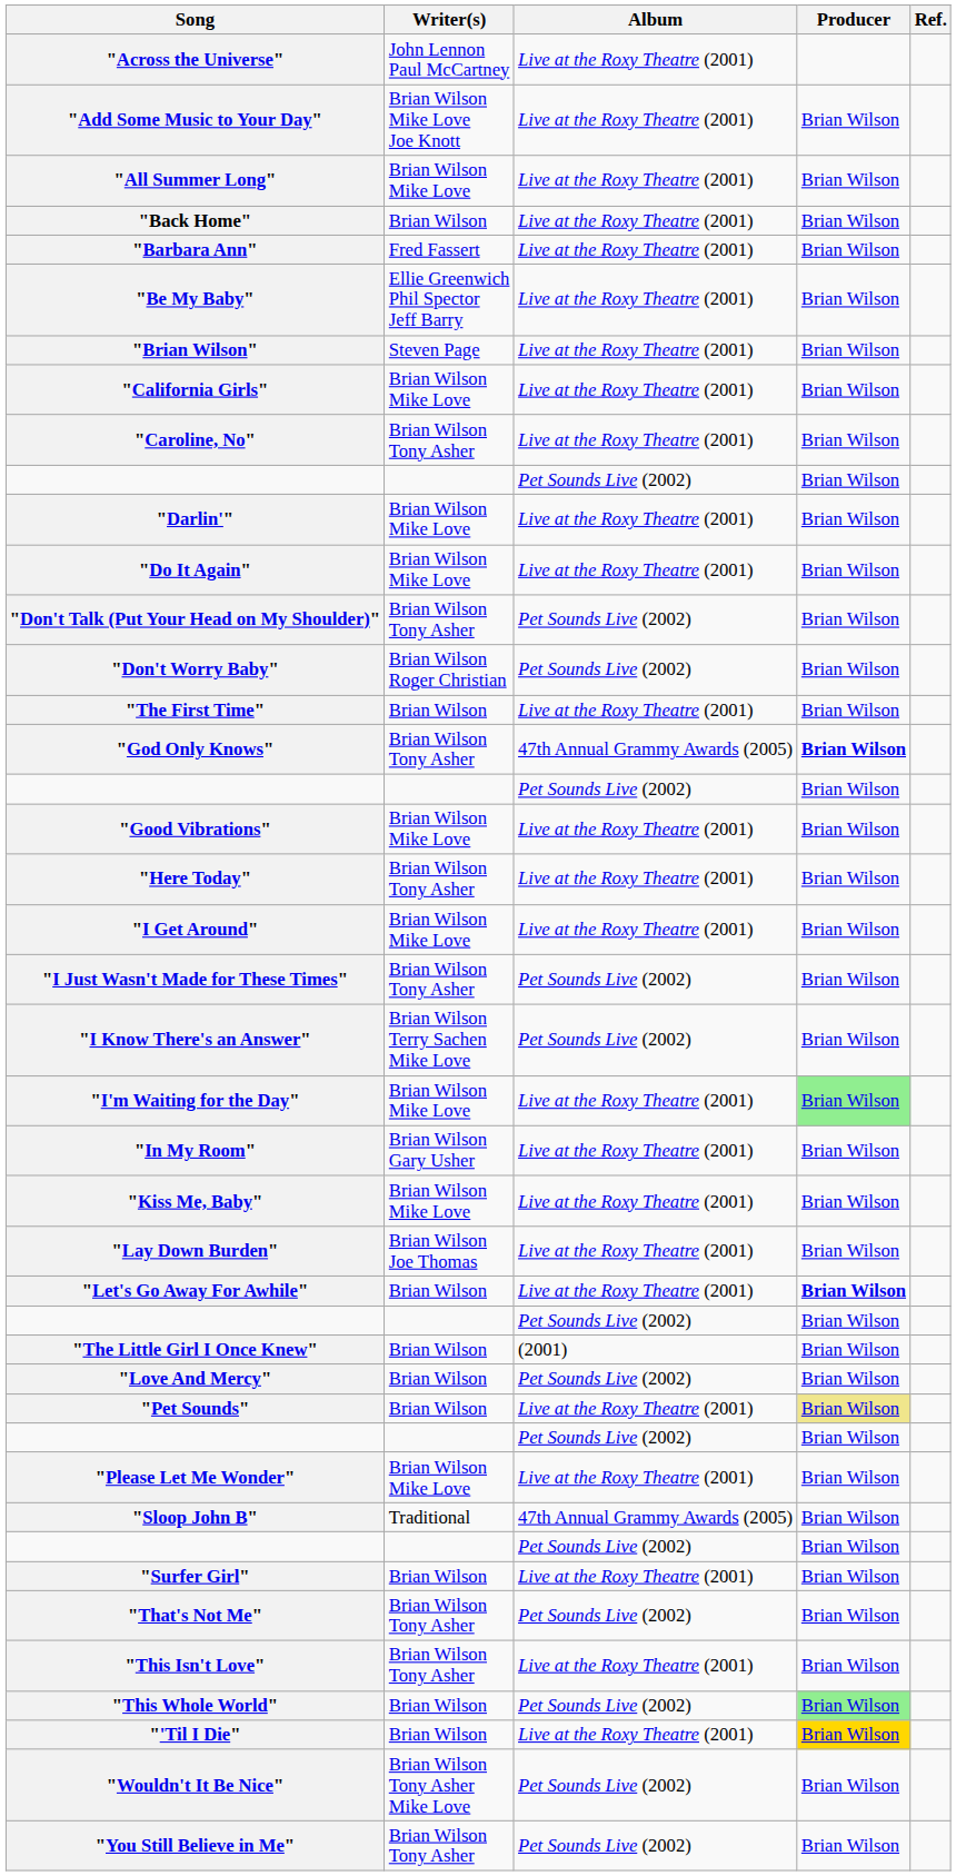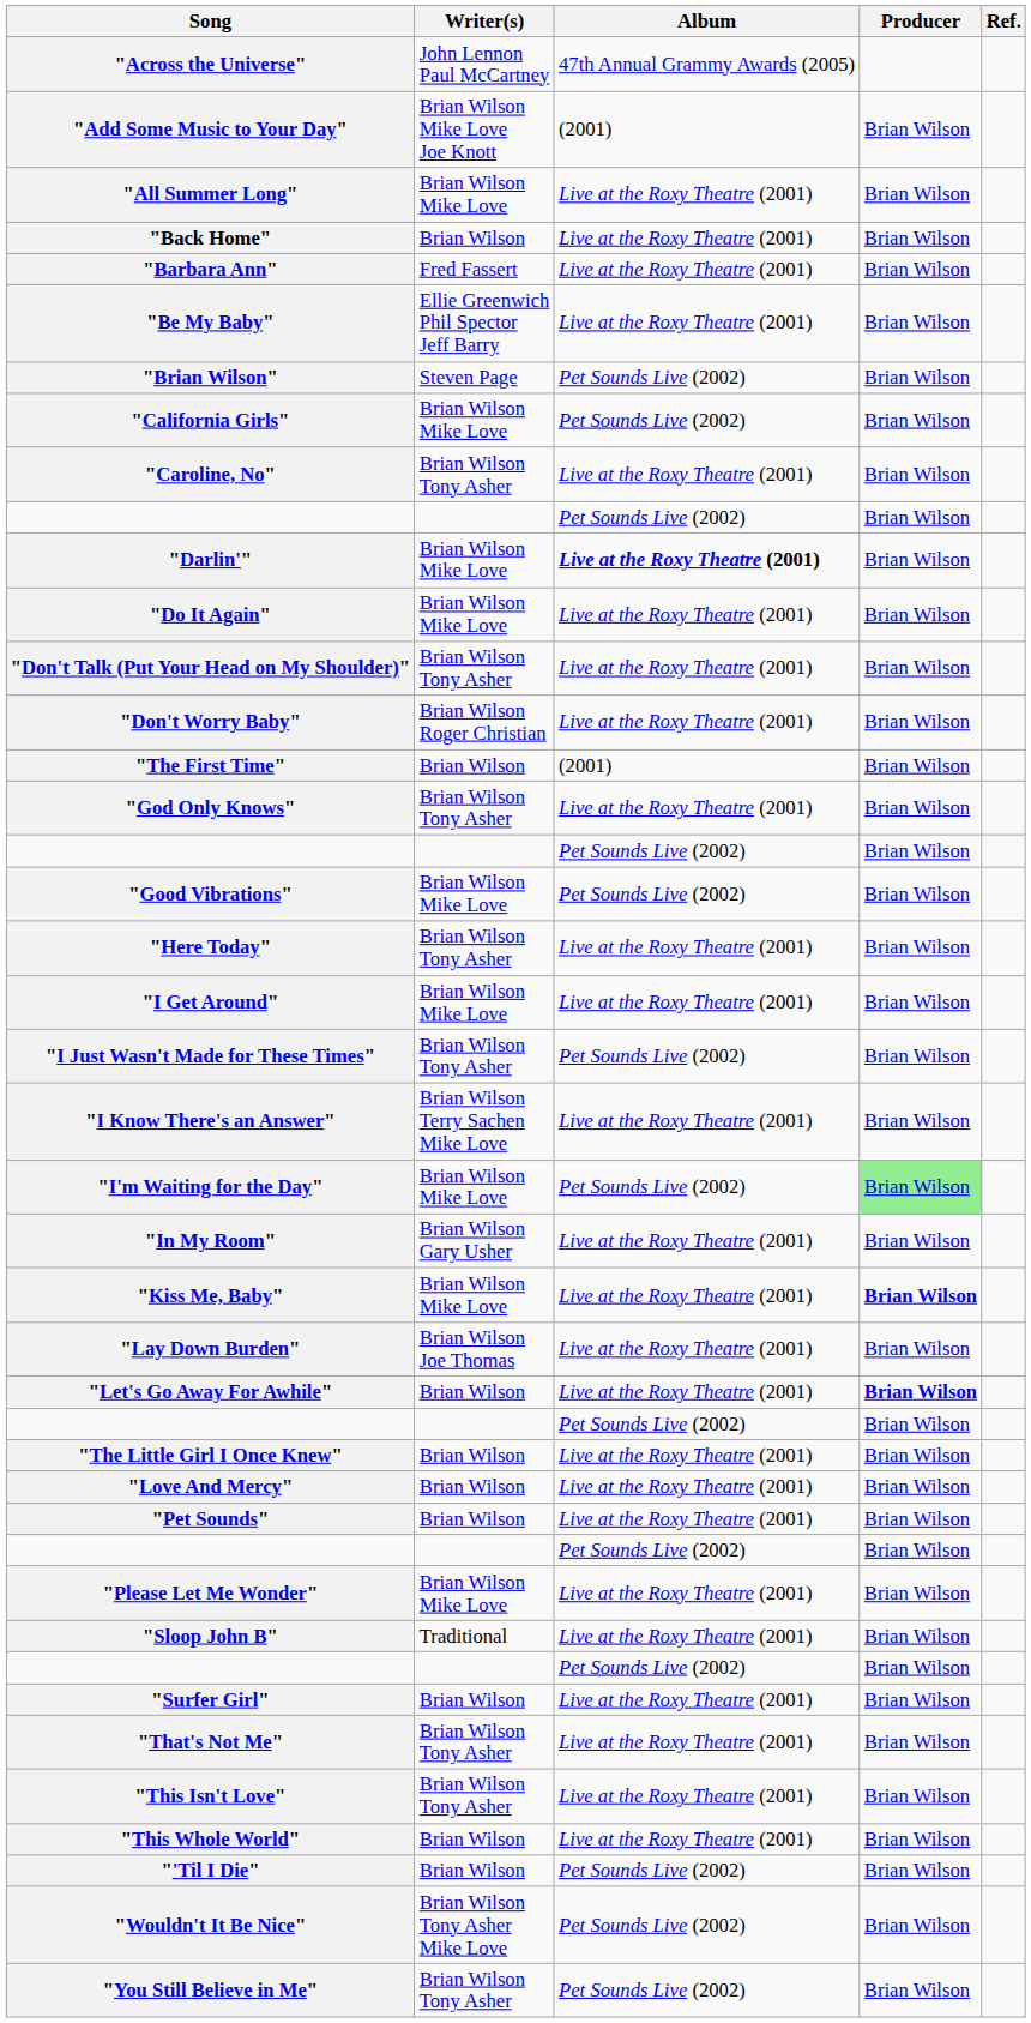 <table class="wikitable sortable plainrowheaders" style="margin:0.5em auto; clear: both style="text-align:center">
 <tr>
 <th scope="col">Song</th>
 <th scope="col" class="unsortable">Writer(s)</th>
 <th scope="col">Album</th>
 <th scope="col" class="unsortable">Producer</th>
 <th scope="col" class="unsortable">Ref.</th>
 </tr>
 <tr>
 <th scope="row">"<a href='#'>Across the Universe</a>"</th>
 <td><a href='#'>John Lennon</a><br><a href='#'>Paul McCartney</a></td>
-<td><em><a href='#'>Live at the Roxy Theatre</a></em> (2001)</td>
+<td><a href='#'>47th Annual Grammy Awards</a> (2005)</td>
 <td></td>
 <td></td>
 </tr>
 <tr>
 <th scope="row">"<a href='#'>Add Some Music to Your Day</a>"</th>
 <td><a href='#'>Brian Wilson</a><br><a href='#'>Mike Love</a><br><a href='#'>Joe Knott</a></td>
-<td><em><a href='#'>Live at the Roxy Theatre</a></em> (2001)</td>
+<td>(2001)</td>
 <td><a href='#'>Brian Wilson</a></td>
 <td></td>
 </tr>
 <tr>
 <th scope="row">"<a href='#'>All Summer Long</a>"</th>
 <td><a href='#'>Brian Wilson</a><br><a href='#'>Mike Love</a></td>
 <td><em><a href='#'>Live at the Roxy Theatre</a></em> (2001)</td>
 <td><a href='#'>Brian Wilson</a></td>
 <td></td>
 </tr>
 <tr>
 <th scope="row">"Back Home"</th>
 <td><a href='#'>Brian Wilson</a></td>
 <td><em><a href='#'>Live at the Roxy Theatre</a></em> (2001)</td>
 <td><a href='#'>Brian Wilson</a></td>
 <td></td>
 </tr>
 <tr>
 <th scope="row">"<a href='#'>Barbara Ann</a>"</th>
 <td><a href='#'>Fred Fassert</a></td>
 <td><em><a href='#'>Live at the Roxy Theatre</a></em> (2001)</td>
 <td><a href='#'>Brian Wilson</a></td>
 <td></td>
 </tr>
 <tr>
 <th scope="row">"<a href='#'>Be My Baby</a>"</th>
 <td><a href='#'>Ellie Greenwich</a><br><a href='#'>Phil Spector</a><br><a href='#'>Jeff Barry</a></td>
 <td><em><a href='#'>Live at the Roxy Theatre</a></em> (2001)</td>
 <td><a href='#'>Brian Wilson</a></td>
 <td></td>
 </tr>
 <tr>
 <th scope="row">"<a href='#'>Brian Wilson</a>"</th>
 <td><a href='#'>Steven Page</a></td>
-<td><em><a href='#'>Live at the Roxy Theatre</a></em> (2001)</td>
+<td><em><a href='#'>Pet Sounds Live</a></em> (2002)</td>
 <td><a href='#'>Brian Wilson</a></td>
 <td></td>
 </tr>
 <tr>
 <th scope="row">"<a href='#'>California Girls</a>"</th>
 <td><a href='#'>Brian Wilson</a><br><a href='#'>Mike Love</a></td>
-<td><em><a href='#'>Live at the Roxy Theatre</a></em> (2001)</td>
+<td><em><a href='#'>Pet Sounds Live</a></em> (2002)</td>
 <td><a href='#'>Brian Wilson</a></td>
 <td></td>
 </tr>
 <tr>
 <th scope="row">"<a href='#'>Caroline, No</a>"</th>
 <td><a href='#'>Brian Wilson</a><br><a href='#'>Tony Asher</a></td>
 <td><em><a href='#'>Live at the Roxy Theatre</a></em> (2001)</td>
 <td><a href='#'>Brian Wilson</a></td>
 <td></td>
 </tr>
 <tr>
 <td></td>
 <td></td>
 <td><em><a href='#'>Pet Sounds Live</a></em> (2002)</td>
 <td><a href='#'>Brian Wilson</a></td>
 <td></td>
 </tr>
 <tr>
 <th scope="row">"<a href='#'>Darlin'</a>"</th>
 <td><a href='#'>Brian Wilson</a><br><a href='#'>Mike Love</a></td>
-<td><em><a href='#'>Live at the Roxy Theatre</a></em> (2001)</td>
+<td><strong><em><a href='#'>Live at the Roxy Theatre</a></em> (2001)</strong></td>
 <td><a href='#'>Brian Wilson</a></td>
 <td></td>
 </tr>
 <tr>
 <th scope="row">"<a href='#'>Do It Again</a>"</th>
 <td><a href='#'>Brian Wilson</a><br><a href='#'>Mike Love</a></td>
 <td><em><a href='#'>Live at the Roxy Theatre</a></em> (2001)</td>
 <td><a href='#'>Brian Wilson</a></td>
 <td></td>
 </tr>
 <tr>
 <th scope="row">"<a href='#'>Don't Talk (Put Your Head on My Shoulder)</a>"</th>
 <td><a href='#'>Brian Wilson</a><br><a href='#'>Tony Asher</a></td>
-<td><em><a href='#'>Pet Sounds Live</a></em> (2002)</td>
+<td><em><a href='#'>Live at the Roxy Theatre</a></em> (2001)</td>
 <td><a href='#'>Brian Wilson</a></td>
 <td></td>
 </tr>
 <tr>
 <th scope="row">"<a href='#'>Don't Worry Baby</a>"</th>
 <td><a href='#'>Brian Wilson</a><br><a href='#'>Roger Christian</a></td>
-<td><em><a href='#'>Pet Sounds Live</a></em> (2002)</td>
+<td><em><a href='#'>Live at the Roxy Theatre</a></em> (2001)</td>
 <td><a href='#'>Brian Wilson</a></td>
 <td></td>
 </tr>
 <tr>
 <th scope="row">"<a href='#'>The First Time</a>"</th>
 <td><a href='#'>Brian Wilson</a></td>
-<td><em><a href='#'>Live at the Roxy Theatre</a></em> (2001)</td>
+<td>(2001)</td>
 <td><a href='#'>Brian Wilson</a></td>
 <td></td>
 </tr>
 <tr>
 <th scope="row">"<a href='#'>God Only Knows</a>"</th>
 <td><a href='#'>Brian Wilson</a><br><a href='#'>Tony Asher</a></td>
-<td><a href='#'>47th Annual Grammy Awards</a> (2005)</td>
-<td><strong><a href='#'>Brian Wilson</a></strong></td>
+<td><em><a href='#'>Live at the Roxy Theatre</a></em> (2001)</td>
+<td><a href='#'>Brian Wilson</a></td>
 <td></td>
 </tr>
 <tr>
 <td></td>
 <td></td>
 <td><em><a href='#'>Pet Sounds Live</a></em> (2002)</td>
 <td><a href='#'>Brian Wilson</a></td>
 <td></td>
 </tr>
 <tr>
 <th scope="row">"<a href='#'>Good Vibrations</a>"</th>
 <td><a href='#'>Brian Wilson</a><br><a href='#'>Mike Love</a></td>
-<td><em><a href='#'>Live at the Roxy Theatre</a></em> (2001)</td>
+<td><em><a href='#'>Pet Sounds Live</a></em> (2002)</td>
 <td><a href='#'>Brian Wilson</a></td>
 <td></td>
 </tr>
 <tr>
 <th scope="row">"<a href='#'>Here Today</a>"</th>
 <td><a href='#'>Brian Wilson</a><br><a href='#'>Tony Asher</a></td>
 <td><em><a href='#'>Live at the Roxy Theatre</a></em> (2001)</td>
 <td><a href='#'>Brian Wilson</a></td>
 <td></td>
 </tr>
 <tr>
 <th scope="row">"<a href='#'>I Get Around</a>"</th>
 <td><a href='#'>Brian Wilson</a><br><a href='#'>Mike Love</a></td>
 <td><em><a href='#'>Live at the Roxy Theatre</a></em> (2001)</td>
 <td><a href='#'>Brian Wilson</a></td>
 <td></td>
 </tr>
 <tr>
 <th scope="row">"<a href='#'>I Just Wasn't Made for These Times</a>"</th>
 <td><a href='#'>Brian Wilson</a><br><a href='#'>Tony Asher</a></td>
 <td><em><a href='#'>Pet Sounds Live</a></em> (2002)</td>
 <td><a href='#'>Brian Wilson</a></td>
 <td></td>
 </tr>
 <tr>
 <th scope="row">"<a href='#'>I Know There's an Answer</a>"</th>
 <td><a href='#'>Brian Wilson</a><br><a href='#'>Terry Sachen</a><br><a href='#'>Mike Love</a></td>
-<td><em><a href='#'>Pet Sounds Live</a></em> (2002)</td>
+<td><em><a href='#'>Live at the Roxy Theatre</a></em> (2001)</td>
 <td><a href='#'>Brian Wilson</a></td>
 <td></td>
 </tr>
 <tr>
 <th scope="row">"<a href='#'>I'm Waiting for the Day</a>"</th>
 <td><a href='#'>Brian Wilson</a><br><a href='#'>Mike Love</a></td>
-<td><em><a href='#'>Live at the Roxy Theatre</a></em> (2001)</td>
+<td><em><a href='#'>Pet Sounds Live</a></em> (2002)</td>
 <td style="background: lightgreen;"><a href='#'>Brian Wilson</a></td>
 <td></td>
 </tr>
 <tr>
 <th scope="row">"<a href='#'>In My Room</a>"</th>
 <td><a href='#'>Brian Wilson</a><br><a href='#'>Gary Usher</a></td>
 <td><em><a href='#'>Live at the Roxy Theatre</a></em> (2001)</td>
 <td><a href='#'>Brian Wilson</a></td>
 <td></td>
 </tr>
 <tr>
 <th scope="row">"<a href='#'>Kiss Me, Baby</a>"</th>
 <td><a href='#'>Brian Wilson</a><br><a href='#'>Mike Love</a></td>
 <td><em><a href='#'>Live at the Roxy Theatre</a></em> (2001)</td>
-<td><a href='#'>Brian Wilson</a></td>
+<td><strong><a href='#'>Brian Wilson</a></strong></td>
 <td></td>
 </tr>
 <tr>
 <th scope="row">"<a href='#'>Lay Down Burden</a>"</th>
 <td><a href='#'>Brian Wilson</a><br><a href='#'>Joe Thomas</a></td>
 <td><em><a href='#'>Live at the Roxy Theatre</a></em> (2001)</td>
 <td><a href='#'>Brian Wilson</a></td>
 <td></td>
 </tr>
 <tr>
 <th scope="row">"<a href='#'>Let's Go Away For Awhile</a>"</th>
 <td><a href='#'>Brian Wilson</a></td>
 <td><em><a href='#'>Live at the Roxy Theatre</a></em> (2001)</td>
 <td><strong><a href='#'>Brian Wilson</a></strong></td>
 <td></td>
 </tr>
 <tr>
 <td></td>
 <td></td>
 <td><em><a href='#'>Pet Sounds Live</a></em> (2002)</td>
 <td><a href='#'>Brian Wilson</a></td>
 <td></td>
 </tr>
 <tr>
 <th scope="row">"<a href='#'>The Little Girl I Once Knew</a>"</th>
 <td><a href='#'>Brian Wilson</a></td>
-<td>(2001)</td>
+<td><em><a href='#'>Live at the Roxy Theatre</a></em> (2001)</td>
 <td><a href='#'>Brian Wilson</a></td>
 <td></td>
 </tr>
 <tr>
 <th scope="row">"<a href='#'>Love And Mercy</a>"</th>
 <td><a href='#'>Brian Wilson</a></td>
-<td><em><a href='#'>Pet Sounds Live</a></em> (2002)</td>
+<td><em><a href='#'>Live at the Roxy Theatre</a></em> (2001)</td>
 <td><a href='#'>Brian Wilson</a></td>
 <td></td>
 </tr>
 <tr>
 <th scope="row">"<a href='#'>Pet Sounds</a>"</th>
 <td><a href='#'>Brian Wilson</a></td>
 <td><em><a href='#'>Live at the Roxy Theatre</a></em> (2001)</td>
-<td style="background: khaki;"><a href='#'>Brian Wilson</a></td>
+<td><a href='#'>Brian Wilson</a></td>
 <td></td>
 </tr>
 <tr>
 <td></td>
 <td></td>
 <td><em><a href='#'>Pet Sounds Live</a></em> (2002)</td>
 <td><a href='#'>Brian Wilson</a></td>
 <td></td>
 </tr>
 <tr>
 <th scope="row">"<a href='#'>Please Let Me Wonder</a>"</th>
 <td><a href='#'>Brian Wilson</a><br><a href='#'>Mike Love</a></td>
 <td><em><a href='#'>Live at the Roxy Theatre</a></em> (2001)</td>
 <td><a href='#'>Brian Wilson</a></td>
 <td></td>
 </tr>
 <tr>
 <th scope="row">"<a href='#'>Sloop John B</a>"</th>
 <td>Traditional</td>
-<td><a href='#'>47th Annual Grammy Awards</a> (2005)</td>
+<td><em><a href='#'>Live at the Roxy Theatre</a></em> (2001)</td>
 <td><a href='#'>Brian Wilson</a></td>
 <td></td>
 </tr>
 <tr>
 <td></td>
 <td></td>
 <td><em><a href='#'>Pet Sounds Live</a></em> (2002)</td>
 <td><a href='#'>Brian Wilson</a></td>
 <td></td>
 </tr>
 <tr>
 <th scope="row">"<a href='#'>Surfer Girl</a>"</th>
 <td><a href='#'>Brian Wilson</a></td>
 <td><em><a href='#'>Live at the Roxy Theatre</a></em> (2001)</td>
 <td><a href='#'>Brian Wilson</a></td>
 <td></td>
 </tr>
 <tr>
 <th scope="row">"<a href='#'>That's Not Me</a>"</th>
 <td><a href='#'>Brian Wilson</a><br><a href='#'>Tony Asher</a></td>
-<td><em><a href='#'>Pet Sounds Live</a></em> (2002)</td>
+<td><em><a href='#'>Live at the Roxy Theatre</a></em> (2001)</td>
 <td><a href='#'>Brian Wilson</a></td>
 <td></td>
 </tr>
 <tr>
 <th scope="row">"<a href='#'>This Isn't Love</a>"</th>
 <td><a href='#'>Brian Wilson</a><br><a href='#'>Tony Asher</a></td>
 <td><em><a href='#'>Live at the Roxy Theatre</a></em> (2001)</td>
 <td><a href='#'>Brian Wilson</a></td>
 <td></td>
 </tr>
 <tr>
 <th scope="row">"<a href='#'>This Whole World</a>"</th>
 <td><a href='#'>Brian Wilson</a></td>
-<td><em><a href='#'>Pet Sounds Live</a></em> (2002)</td>
-<td style="background: lightgreen;"><a href='#'>Brian Wilson</a></td>
+<td><em><a href='#'>Live at the Roxy Theatre</a></em> (2001)</td>
+<td><a href='#'>Brian Wilson</a></td>
 <td></td>
 </tr>
 <tr>
 <th scope="row">"<a href='#'>'Til I Die</a>"</th>
 <td><a href='#'>Brian Wilson</a></td>
-<td><em><a href='#'>Live at the Roxy Theatre</a></em> (2001)</td>
-<td style="background: gold;"><a href='#'>Brian Wilson</a></td>
+<td><em><a href='#'>Pet Sounds Live</a></em> (2002)</td>
+<td><a href='#'>Brian Wilson</a></td>
 <td></td>
 </tr>
 <tr>
 <th scope="row">"<a href='#'>Wouldn't It Be Nice</a>"</th>
 <td><a href='#'>Brian Wilson</a><br><a href='#'>Tony Asher</a><br><a href='#'>Mike Love</a></td>
 <td><em><a href='#'>Pet Sounds Live</a></em> (2002)</td>
 <td><a href='#'>Brian Wilson</a></td>
 <td></td>
 </tr>
 <tr>
 <th scope="row">"<a href='#'>You Still Believe in Me</a>"</th>
 <td><a href='#'>Brian Wilson</a><br><a href='#'>Tony Asher</a></td>
 <td><em><a href='#'>Pet Sounds Live</a></em> (2002)</td>
 <td><a href='#'>Brian Wilson</a></td>
 <td></td>
 </tr>
 </table>
